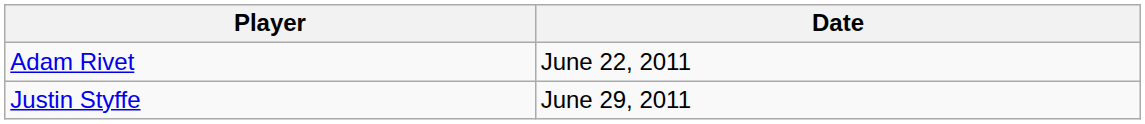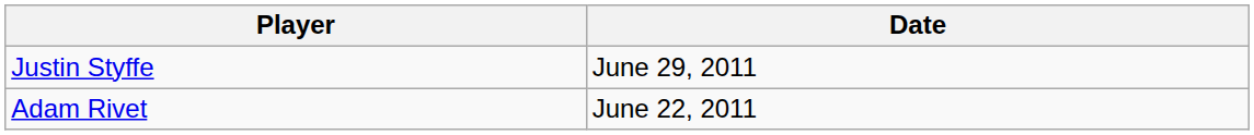 <table class="wikitable" width=60%>
 <tr>
 <th>Player</th>
 <th>Date</th>
 </tr>
 <tr>
+<td><a href='#'>Justin Styffe</a></td>
+<td>June 29, 2011</td>
+</tr>
+<tr>
 <td><a href='#'>Adam Rivet</a></td>
 <td>June 22, 2011</td>
 </tr>
-<tr>
-<td><a href='#'>Justin Styffe</a></td>
-<td>June 29, 2011</td>
-</tr>
 </table>
